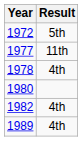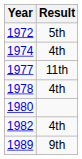 <table class="wikitable" style="text-align:center">
 <tr>
 <th>Year</th>
 <th>Result</th>
 </tr>
 <tr>
 <td><a href='#'>1972</a></td>
 <td>5th</td>
+</tr>
+<tr>
+<td><a href='#'>1974</a></td>
+<td>4th</td>
 </tr>
 <tr>
 <td><a href='#'>1977</a></td>
 <td>11th</td>
 </tr>
 <tr>
 <td><a href='#'>1978</a></td>
 <td>4th</td>
 </tr>
 <tr>
 <td><a href='#'>1980</a></td>
 <td></td>
 </tr>
 <tr>
 <td><a href='#'>1982</a></td>
 <td>4th</td>
 </tr>
 <tr>
 <td><a href='#'>1989</a></td>
-<td>4th</td>
+<td>9th</td>
 </tr>
 </table>
